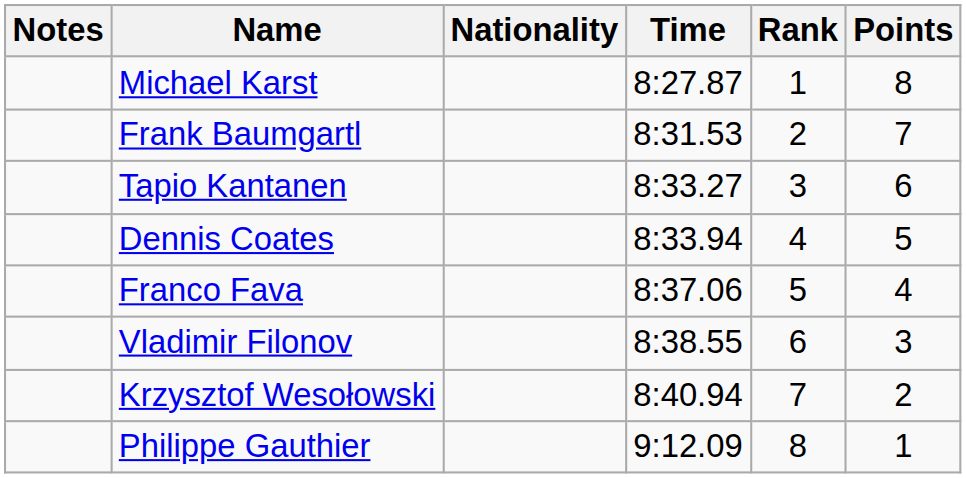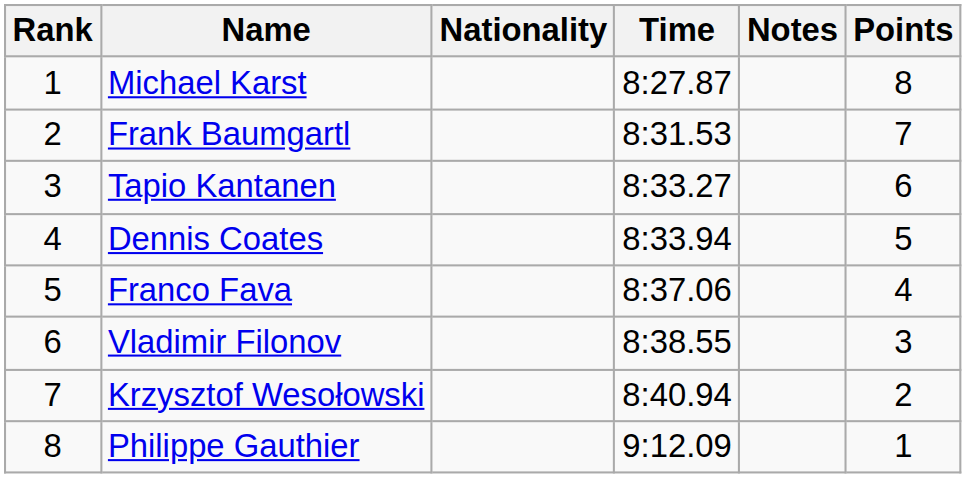 <table class="wikitable sortable" style="text-align:center">
 <tr>
-<th>Notes</th>
+<th>Rank</th>
 <th>Name</th>
 <th>Nationality</th>
 <th>Time</th>
-<th>Rank</th>
+<th>Notes</th>
 <th>Points</th>
 </tr>
 <tr>
-<td></td>
+<td>1</td>
 <td align=left><a href='#'>Michael Karst</a></td>
 <td align=left></td>
 <td>8:27.87</td>
-<td>1</td>
+<td></td>
 <td>8</td>
 </tr>
 <tr>
-<td></td>
+<td>2</td>
 <td align=left><a href='#'>Frank Baumgartl</a></td>
 <td align=left></td>
 <td>8:31.53</td>
-<td>2</td>
+<td></td>
 <td>7</td>
 </tr>
 <tr>
-<td></td>
+<td>3</td>
 <td align=left><a href='#'>Tapio Kantanen</a></td>
 <td align=left></td>
 <td>8:33.27</td>
-<td>3</td>
+<td></td>
 <td>6</td>
 </tr>
 <tr>
-<td></td>
+<td>4</td>
 <td align=left><a href='#'>Dennis Coates</a></td>
 <td align=left></td>
 <td>8:33.94</td>
-<td>4</td>
+<td></td>
 <td>5</td>
 </tr>
 <tr>
-<td></td>
+<td>5</td>
 <td align=left><a href='#'>Franco Fava</a></td>
 <td align=left></td>
 <td>8:37.06</td>
-<td>5</td>
+<td></td>
 <td>4</td>
 </tr>
 <tr>
-<td></td>
+<td>6</td>
 <td align=left><a href='#'>Vladimir Filonov</a></td>
 <td align=left></td>
 <td>8:38.55</td>
-<td>6</td>
+<td></td>
 <td>3</td>
 </tr>
 <tr>
-<td></td>
+<td>7</td>
 <td align=left><a href='#'>Krzysztof Wesołowski</a></td>
 <td align=left></td>
 <td>8:40.94</td>
-<td>7</td>
+<td></td>
 <td>2</td>
 </tr>
 <tr>
-<td></td>
+<td>8</td>
 <td align=left><a href='#'>Philippe Gauthier</a></td>
 <td align=left></td>
 <td>9:12.09</td>
-<td>8</td>
+<td></td>
 <td>1</td>
 </tr>
 </table>
